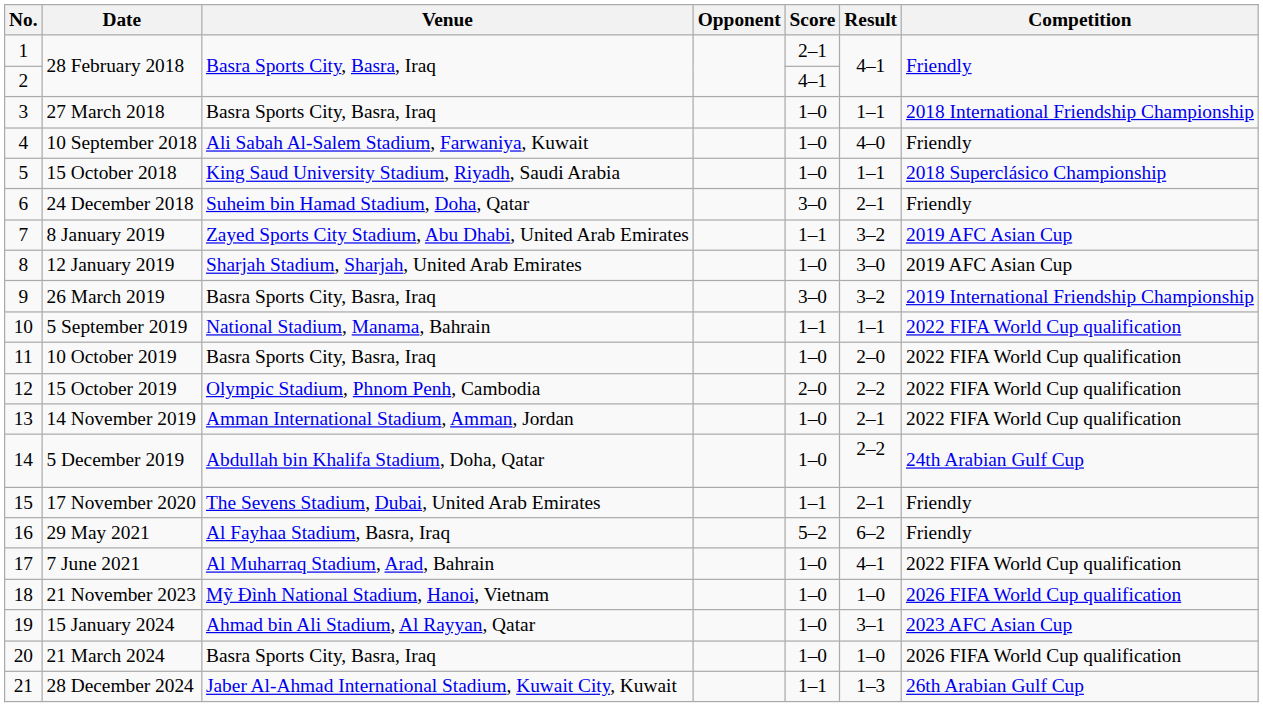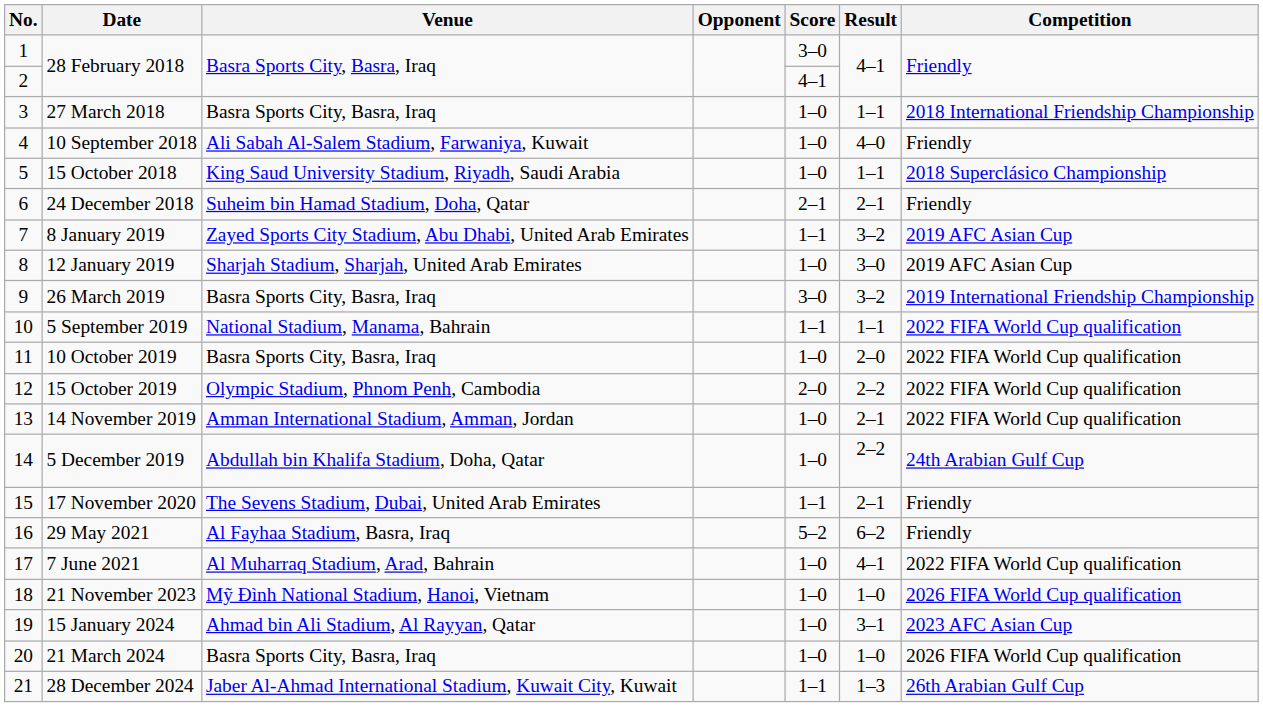 <table class="wikitable sortable">
 <tr>
 <th scope="col">No.</th>
 <th scope="col">Date</th>
 <th scope="col">Venue</th>
 <th scope="col">Opponent</th>
 <th scope="col">Score</th>
 <th scope="col">Result</th>
 <th scope="col">Competition</th>
 </tr>
 <tr>
 <td style="text-align:center">1</td>
 <td rowspan="2">28 February 2018</td>
 <td rowspan="2"><a href='#'>Basra Sports City</a>, <a href='#'>Basra</a>, Iraq</td>
 <td rowspan="2"></td>
-<td style="text-align:center">2–1</td>
+<td style="text-align:center">3–0</td>
 <td align="center" rowspan="2">4–1</td>
 <td rowspan="2"><a href='#'>Friendly</a></td>
 </tr>
 <tr>
 <td style="text-align:center">2</td>
 <td style="text-align:center">4–1</td>
 </tr>
 <tr>
 <td style="text-align:center">3</td>
 <td>27 March 2018</td>
 <td>Basra Sports City, Basra, Iraq</td>
 <td></td>
 <td style="text-align:center">1–0</td>
 <td style="text-align:center">1–1</td>
 <td><a href='#'>2018 International Friendship Championship</a></td>
 </tr>
 <tr>
 <td style="text-align:center">4</td>
 <td>10 September 2018</td>
 <td><a href='#'>Ali Sabah Al-Salem Stadium</a>, <a href='#'>Farwaniya</a>, Kuwait</td>
 <td></td>
 <td style="text-align:center">1–0</td>
 <td style="text-align:center">4–0</td>
 <td>Friendly</td>
 </tr>
 <tr>
 <td style="text-align:center">5</td>
 <td>15 October 2018</td>
 <td><a href='#'>King Saud University Stadium</a>, <a href='#'>Riyadh</a>, Saudi Arabia</td>
 <td></td>
 <td style="text-align:center">1–0</td>
 <td style="text-align:center">1–1</td>
 <td><a href='#'>2018 Superclásico Championship</a></td>
 </tr>
 <tr>
 <td style="text-align:center">6</td>
 <td>24 December 2018</td>
 <td><a href='#'>Suheim bin Hamad Stadium</a>, <a href='#'>Doha</a>, Qatar</td>
 <td></td>
-<td style="text-align:center">3–0</td>
+<td style="text-align:center">2–1</td>
 <td style="text-align:center">2–1</td>
 <td>Friendly</td>
 </tr>
 <tr>
 <td style="text-align:center">7</td>
 <td>8 January 2019</td>
 <td><a href='#'>Zayed Sports City Stadium</a>, <a href='#'>Abu Dhabi</a>, United Arab Emirates</td>
 <td></td>
 <td style="text-align:center">1–1</td>
 <td style="text-align:center">3–2</td>
 <td><a href='#'>2019 AFC Asian Cup</a></td>
 </tr>
 <tr>
 <td style="text-align:center">8</td>
 <td>12 January 2019</td>
 <td><a href='#'>Sharjah Stadium</a>, <a href='#'>Sharjah</a>, United Arab Emirates</td>
 <td></td>
 <td style="text-align:center">1–0</td>
 <td style="text-align:center">3–0</td>
 <td>2019 AFC Asian Cup</td>
 </tr>
 <tr>
 <td style="text-align:center">9</td>
 <td>26 March 2019</td>
 <td>Basra Sports City, Basra, Iraq</td>
 <td></td>
 <td style="text-align:center">3–0</td>
 <td style="text-align:center">3–2</td>
 <td><a href='#'>2019 International Friendship Championship</a></td>
 </tr>
 <tr>
 <td style="text-align:center">10</td>
 <td>5 September 2019</td>
 <td><a href='#'>National Stadium</a>, <a href='#'>Manama</a>, Bahrain</td>
 <td></td>
 <td style="text-align:center">1–1</td>
 <td style="text-align:center">1–1</td>
 <td><a href='#'>2022 FIFA World Cup qualification</a></td>
 </tr>
 <tr>
 <td style="text-align:center">11</td>
 <td>10 October 2019</td>
 <td>Basra Sports City, Basra, Iraq</td>
 <td></td>
 <td style="text-align:center">1–0</td>
 <td style="text-align:center">2–0</td>
 <td>2022 FIFA World Cup qualification</td>
 </tr>
 <tr>
 <td style="text-align:center">12</td>
 <td>15 October 2019</td>
 <td><a href='#'>Olympic Stadium</a>, <a href='#'>Phnom Penh</a>, Cambodia</td>
 <td></td>
 <td style="text-align:center">2–0</td>
 <td style="text-align:center">2–2</td>
 <td>2022 FIFA World Cup qualification</td>
 </tr>
 <tr>
 <td style="text-align:center">13</td>
 <td>14 November 2019</td>
 <td><a href='#'>Amman International Stadium</a>, <a href='#'>Amman</a>, Jordan</td>
 <td></td>
 <td style="text-align:center">1–0</td>
 <td style="text-align:center">2–1</td>
 <td>2022 FIFA World Cup qualification</td>
 </tr>
 <tr>
 <td style="text-align:center">14</td>
 <td>5 December 2019</td>
 <td><a href='#'>Abdullah bin Khalifa Stadium</a>, Doha, Qatar</td>
 <td></td>
 <td style="text-align:center">1–0</td>
 <td style="text-align:center">2–2<br><br></td>
 <td><a href='#'>24th Arabian Gulf Cup</a></td>
 </tr>
 <tr>
 <td style="text-align:center">15</td>
 <td>17 November 2020</td>
 <td><a href='#'>The Sevens Stadium</a>, <a href='#'>Dubai</a>, United Arab Emirates</td>
 <td></td>
 <td style="text-align:center">1–1</td>
 <td style="text-align:center">2–1</td>
 <td>Friendly</td>
 </tr>
 <tr>
 <td style="text-align:center">16</td>
 <td>29 May 2021</td>
 <td><a href='#'>Al Fayhaa Stadium</a>, Basra, Iraq</td>
 <td></td>
 <td style="text-align:center">5–2</td>
 <td style="text-align:center">6–2</td>
 <td>Friendly</td>
 </tr>
 <tr>
 <td style="text-align:center">17</td>
 <td>7 June 2021</td>
 <td><a href='#'>Al Muharraq Stadium</a>, <a href='#'>Arad</a>, Bahrain</td>
 <td></td>
 <td style="text-align:center">1–0</td>
 <td style="text-align:center">4–1</td>
 <td>2022 FIFA World Cup qualification</td>
 </tr>
 <tr>
 <td style="text-align:center">18</td>
 <td>21 November 2023</td>
 <td><a href='#'>Mỹ Đình National Stadium</a>, <a href='#'>Hanoi</a>, Vietnam</td>
 <td></td>
 <td style="text-align:center">1–0</td>
 <td style="text-align:center">1–0</td>
 <td><a href='#'>2026 FIFA World Cup qualification</a></td>
 </tr>
 <tr>
 <td align="center">19</td>
 <td>15 January 2024</td>
 <td><a href='#'>Ahmad bin Ali Stadium</a>, <a href='#'>Al Rayyan</a>, Qatar</td>
 <td></td>
 <td align="center">1–0</td>
 <td align="center">3–1</td>
 <td><a href='#'>2023 AFC Asian Cup</a></td>
 </tr>
 <tr>
 <td style="text-align:center">20</td>
 <td>21 March 2024</td>
 <td>Basra Sports City, Basra, Iraq</td>
 <td></td>
 <td style="text-align:center">1–0</td>
 <td style="text-align:center">1–0</td>
 <td>2026 FIFA World Cup qualification</td>
 </tr>
 <tr>
 <td style="text-align:center">21</td>
 <td>28 December 2024</td>
 <td><a href='#'>Jaber Al-Ahmad International Stadium</a>, <a href='#'>Kuwait City</a>, Kuwait</td>
 <td></td>
 <td style="text-align:center">1–1</td>
 <td style="text-align:center">1–3</td>
 <td><a href='#'>26th Arabian Gulf Cup</a></td>
 </tr>
 </table>
